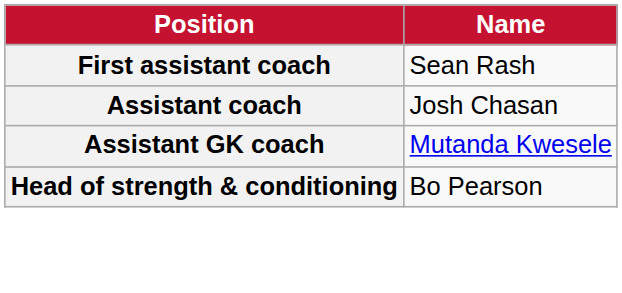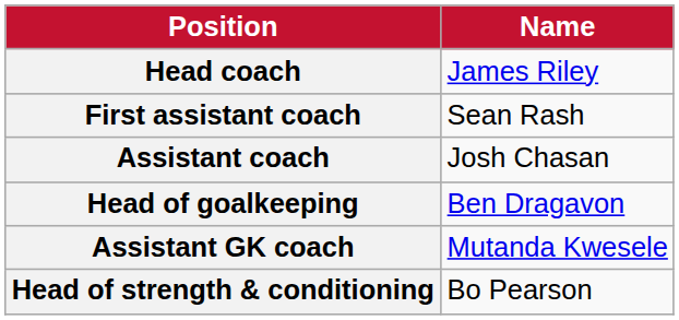 <table class="wikitable plainrowheaders">
 <tr>
 <th style="background:#C41230; color:#FFFFFF;" scope="col">Position</th>
 <th style="background:#C41230; color:#FFFFFF;" scope="col">Name</th>
+</tr>
+<tr>
+<th scope="row">Head coach</th>
+<td> <a href='#'>James Riley</a></td>
 </tr>
 <tr>
 <th scope="row">First assistant coach</th>
 <td> Sean Rash</td>
 </tr>
 <tr>
 <th scope="row">Assistant coach</th>
 <td> Josh Chasan</td>
 </tr>
 <tr>
+<th scope="row">Head of goalkeeping</th>
+<td> <a href='#'>Ben Dragavon</a></td>
+</tr>
+<tr>
 <th scope="row">Assistant GK coach</th>
 <td> <a href='#'>Mutanda Kwesele</a></td>
 </tr>
 <tr>
 <th scope="row">Head of strength & conditioning</th>
 <td> Bo Pearson</td>
 </tr>
 </table>
